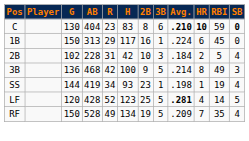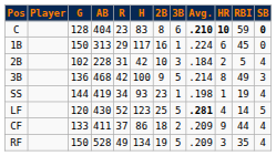 <table class="wikitable sortable">
 <tr>
 <th style="background:#072854; color:#FF7F00">Pos</th>
 <th style="background:#072854; color:#FF7F00">Player</th>
 <th style="background:#072854; color:#FF7F00">G</th>
 <th style="background:#072854; color:#FF7F00">AB</th>
 <th style="background:#072854; color:#FF7F00">R</th>
 <th style="background:#072854; color:#FF7F00">H</th>
 <th style="background:#072854; color:#FF7F00">2B</th>
 <th style="background:#072854; color:#FF7F00">3B</th>
 <th style="background:#072854; color:#FF7F00">Avg.</th>
 <th style="background:#072854; color:#FF7F00">HR</th>
 <th style="background:#072854; color:#FF7F00">RBI</th>
 <th style="background:#072854; color:#FF7F00">SB</th>
 </tr>
 <tr align="center">
 <td>C</td>
 <td></td>
-<td>130</td>
+<td>128</td>
 <td>404</td>
 <td>23</td>
 <td>83</td>
 <td>8</td>
 <td>6</td>
 <td><strong>.210</strong></td>
 <td><strong>10</strong></td>
 <td>59</td>
 <td><strong>0</strong></td>
 </tr>
 <tr align="center">
 <td>1B</td>
 <td></td>
 <td>150</td>
 <td>313</td>
 <td>29</td>
 <td>117</td>
 <td>16</td>
 <td>1</td>
 <td>.224</td>
 <td>6</td>
 <td>45</td>
 <td>0</td>
 </tr>
 <tr align="center">
 <td>2B</td>
 <td></td>
 <td>102</td>
 <td>228</td>
 <td>31</td>
 <td>42</td>
 <td>10</td>
 <td>3</td>
 <td>.184</td>
 <td>2</td>
 <td>5</td>
 <td>4</td>
 </tr>
 <tr align="center">
 <td>3B</td>
 <td></td>
 <td>136</td>
 <td>468</td>
 <td>42</td>
 <td>100</td>
 <td>9</td>
 <td>5</td>
 <td>.214</td>
 <td>8</td>
 <td>49</td>
 <td>3</td>
 </tr>
 <tr align="center">
 <td>SS</td>
 <td></td>
 <td>144</td>
 <td>419</td>
 <td>34</td>
 <td>93</td>
 <td>23</td>
 <td>1</td>
 <td>.198</td>
 <td>1</td>
 <td>19</td>
 <td>4</td>
 </tr>
 <tr align="center">
 <td>LF</td>
 <td></td>
 <td>120</td>
-<td>428</td>
+<td>430</td>
 <td>52</td>
 <td>123</td>
 <td>25</td>
 <td>5</td>
 <td><strong>.281</strong></td>
 <td>4</td>
 <td>14</td>
 <td>5</td>
+</tr>
+<tr align="center">
+<td>CF</td>
+<td></td>
+<td>133</td>
+<td>411</td>
+<td>37</td>
+<td>86</td>
+<td>18</td>
+<td>2</td>
+<td>.209</td>
+<td>9</td>
+<td>44</td>
+<td>4</td>
 </tr>
 <tr align="center">
 <td>RF</td>
 <td></td>
 <td>150</td>
 <td>528</td>
 <td>49</td>
 <td>134</td>
 <td>19</td>
 <td>5</td>
 <td>.209</td>
-<td>7</td>
+<td>3</td>
 <td>35</td>
 <td>4</td>
 </tr>
 </table>
